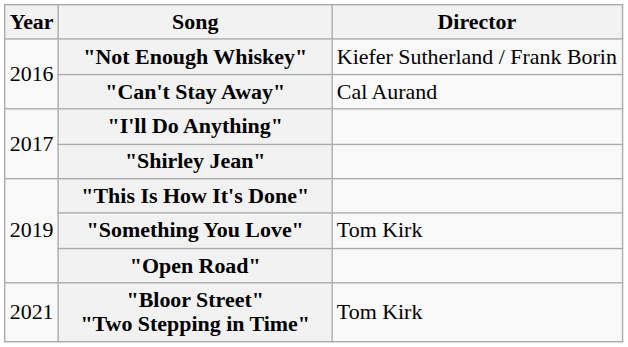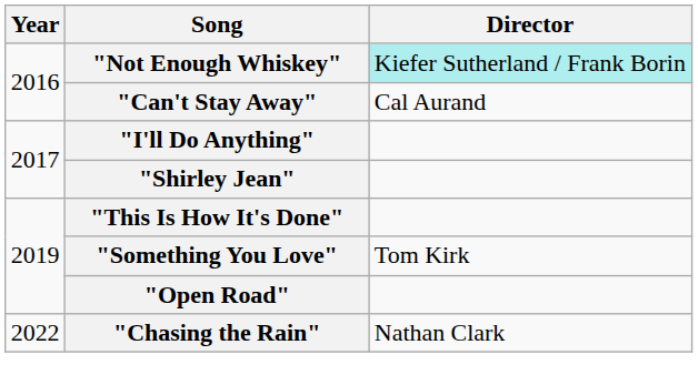 <table class="wikitable plainrowheaders">
 <tr>
 <th>Year</th>
 <th style="width:12em;">Song</th>
 <th>Director</th>
 </tr>
 <tr>
 <td rowspan="2">2016</td>
 <th scope="row">"Not Enough Whiskey"</th>
-<td>Kiefer Sutherland / Frank Borin</td>
+<td style="background: paleturquoise;">Kiefer Sutherland / Frank Borin</td>
 </tr>
 <tr>
 <th scope="row">"Can't Stay Away"</th>
 <td>Cal Aurand</td>
 </tr>
 <tr>
 <td rowspan="2">2017</td>
 <th scope="row">"I'll Do Anything"</th>
 <td></td>
 </tr>
 <tr>
 <th scope="row">"Shirley Jean"</th>
 <td></td>
 </tr>
 <tr>
 <td rowspan="3">2019</td>
 <th scope="row">"This Is How It's Done"</th>
 <td></td>
 </tr>
 <tr>
 <th scope="row">"Something You Love"</th>
 <td>Tom Kirk</td>
 </tr>
 <tr>
 <th scope="row">"Open Road"</th>
 <td></td>
 </tr>
 <tr>
-<td>2021</td>
-<th scope="row">"Bloor Street"<br>"Two Stepping in Time"</th>
-<td>Tom Kirk</td>
+<td>2022</td>
+<th scope="row">"Chasing the Rain"</th>
+<td>Nathan Clark</td>
 </tr>
 </table>
